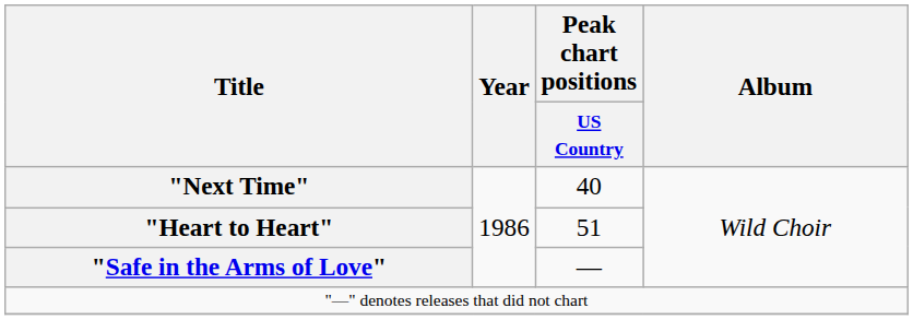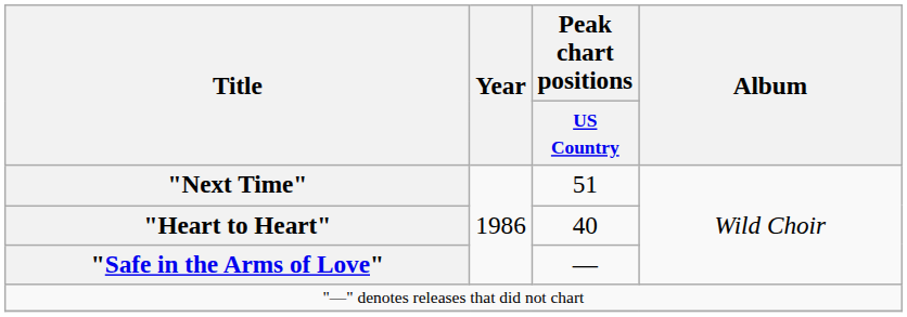 <table class="wikitable plainrowheaders" style="text-align:center;" border="1">
 <tr>
 <th scope="col" rowspan="2" style="width:18em;">Title</th>
 <th scope="col" rowspan="2">Year</th>
 <th scope="col" colspan="1">Peak<br>chart<br>positions</th>
 <th scope="col" rowspan="2" style="width:10em;">Album</th>
 </tr>
 <tr>
 <th scope="col" style="width:3.8em;font-size:90%;"><a href='#'><small>US Country</small></a><br></th>
 </tr>
 <tr>
 <th scope="row">"Next Time"</th>
 <td rowspan="3">1986</td>
-<td>40</td>
+<td>51</td>
 <td rowspan="3"><em>Wild Choir</em></td>
 </tr>
 <tr>
 <th scope="row">"Heart to Heart"</th>
-<td>51</td>
+<td>40</td>
 </tr>
 <tr>
 <th scope="row">"<a href='#'>Safe in the Arms of Love</a>"</th>
 <td>—</td>
 </tr>
 <tr>
 <td colspan="4" style="font-size:8pt">"—" denotes releases that did not chart</td>
 </tr>
 <tr>
 </tr>
 </table>
